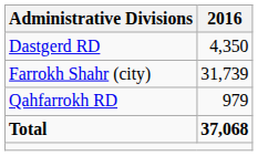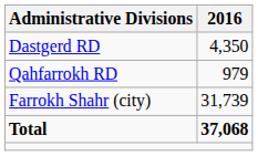 <table class="wikitable">
 <tr>
 <th>Administrative Divisions</th>
 <th>2016</th>
 </tr>
 <tr>
 <td><a href='#'>Dastgerd RD</a></td>
 <td style="text-align: right;">4,350</td>
 </tr>
 <tr>
+<td><a href='#'>Qahfarrokh RD</a></td>
+<td style="text-align: right;">979</td>
+</tr>
+<tr>
 <td><a href='#'>Farrokh Shahr</a> (city)</td>
 <td style="text-align: right;">31,739</td>
-</tr>
-<tr>
-<td><a href='#'>Qahfarrokh RD</a></td>
-<td style="text-align: right;">979</td>
 </tr>
 <tr>
 <td><strong>Total</strong></td>
 <td style="text-align: right;"><strong>37,068</strong></td>
 </tr>
 <tr>
 <td colspan=2></td>
 </tr>
 </table>
